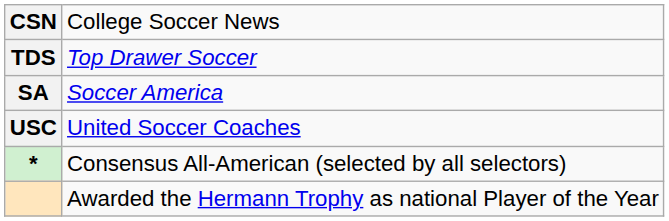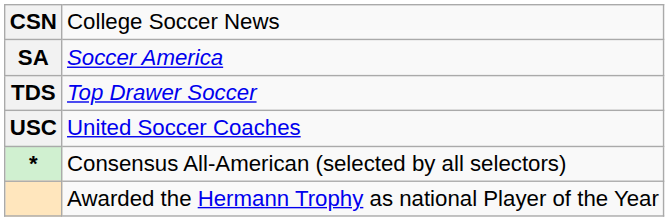 <table class="wikitable">
 <tr>
 <th scope="row" style="text-align:center">CSN</th>
 <td>College Soccer News</td>
 </tr>
 <tr>
+<th scope="row" style="text-align:center">SA</th>
+<td><em><a href='#'>Soccer America</a></em></td>
+</tr>
+<tr>
 <th scope="row" style="text-align:center">TDS</th>
 <td><em><a href='#'>Top Drawer Soccer</a></em></td>
-</tr>
-<tr>
-<th scope="row" style="text-align:center">SA</th>
-<td><em><a href='#'>Soccer America</a></em></td>
 </tr>
 <tr>
 <th scope="row" style="text-align:center">USC</th>
 <td><a href='#'>United Soccer Coaches</a></td>
 </tr>
 <tr>
 <th scope="row" style="background:#d0f0d0;">*</th>
 <td>Consensus All-American (selected by all selectors)</td>
 </tr>
 <tr>
 <th scope="row" style="background:#ffe6bd;"></th>
 <td>Awarded the <a href='#'>Hermann Trophy</a> as national Player of the Year</td>
 </tr>
 </table>
